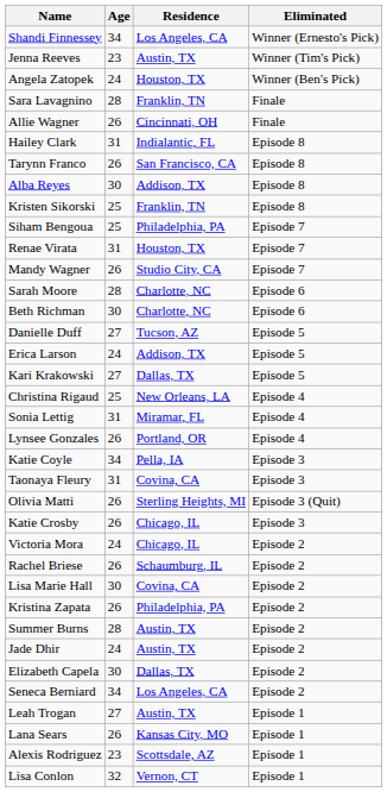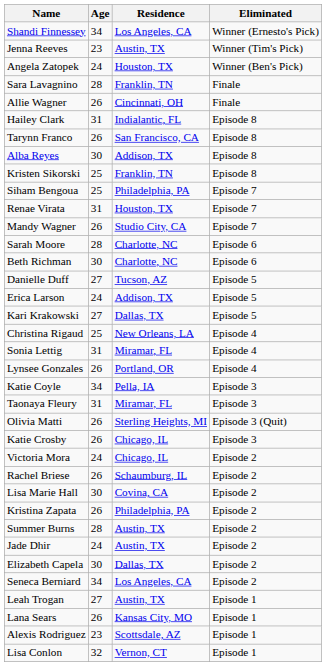 <table class="wikitable" style="text-align:left">
 <tr>
 <th>Name</th>
 <th>Age</th>
 <th>Residence</th>
 <th>Eliminated</th>
 </tr>
 <tr>
 <td><a href='#'>Shandi Finnessey</a></td>
 <td>34</td>
 <td><a href='#'>Los Angeles, CA</a></td>
 <td>Winner (Ernesto's Pick)</td>
 </tr>
 <tr>
 <td>Jenna Reeves</td>
 <td>23</td>
 <td><a href='#'>Austin, TX</a></td>
 <td>Winner (Tim's Pick)</td>
 </tr>
 <tr>
 <td>Angela Zatopek</td>
 <td>24</td>
 <td><a href='#'>Houston, TX</a></td>
 <td>Winner (Ben's Pick)</td>
 </tr>
 <tr>
 <td>Sara Lavagnino</td>
 <td>28</td>
 <td><a href='#'>Franklin, TN</a></td>
 <td>Finale</td>
 </tr>
 <tr>
 <td>Allie Wagner</td>
 <td>26</td>
 <td><a href='#'>Cincinnati, OH</a></td>
 <td>Finale</td>
 </tr>
 <tr>
 <td>Hailey Clark</td>
 <td>31</td>
 <td><a href='#'>Indialantic, FL</a></td>
 <td>Episode 8</td>
 </tr>
 <tr>
 <td>Tarynn Franco</td>
 <td>26</td>
 <td><a href='#'>San Francisco, CA</a></td>
 <td>Episode 8</td>
 </tr>
 <tr>
 <td><a href='#'>Alba Reyes</a></td>
 <td>30</td>
 <td><a href='#'>Addison, TX</a></td>
 <td>Episode 8</td>
 </tr>
 <tr>
 <td>Kristen Sikorski</td>
 <td>25</td>
 <td><a href='#'>Franklin, TN</a></td>
 <td>Episode 8</td>
 </tr>
 <tr>
 <td>Siham Bengoua</td>
 <td>25</td>
 <td><a href='#'>Philadelphia, PA</a></td>
 <td>Episode 7</td>
 </tr>
 <tr>
 <td>Renae Virata</td>
 <td>31</td>
 <td><a href='#'>Houston, TX</a></td>
 <td>Episode 7</td>
 </tr>
 <tr>
 <td>Mandy Wagner</td>
 <td>26</td>
 <td><a href='#'>Studio City, CA</a></td>
 <td>Episode 7</td>
 </tr>
 <tr>
 <td>Sarah Moore</td>
 <td>28</td>
 <td><a href='#'>Charlotte, NC</a></td>
 <td>Episode 6</td>
 </tr>
 <tr>
 <td>Beth Richman</td>
 <td>30</td>
 <td><a href='#'>Charlotte, NC</a></td>
 <td>Episode 6</td>
 </tr>
 <tr>
 <td>Danielle Duff</td>
 <td>27</td>
 <td><a href='#'>Tucson, AZ</a></td>
 <td>Episode 5</td>
 </tr>
 <tr>
 <td>Erica Larson</td>
 <td>24</td>
 <td><a href='#'>Addison, TX</a></td>
 <td>Episode 5</td>
 </tr>
 <tr>
 <td>Kari Krakowski</td>
 <td>27</td>
 <td><a href='#'>Dallas, TX</a></td>
 <td>Episode 5</td>
 </tr>
 <tr>
 <td>Christina Rigaud</td>
 <td>25</td>
 <td><a href='#'>New Orleans, LA</a></td>
 <td>Episode 4</td>
 </tr>
 <tr>
 <td>Sonia Lettig</td>
 <td>31</td>
 <td><a href='#'>Miramar, FL</a></td>
 <td>Episode 4</td>
 </tr>
 <tr>
 <td>Lynsee Gonzales</td>
 <td>26</td>
 <td><a href='#'>Portland, OR</a></td>
 <td>Episode 4</td>
 </tr>
 <tr>
 <td>Katie Coyle</td>
 <td>34</td>
 <td><a href='#'>Pella, IA</a></td>
 <td>Episode 3</td>
 </tr>
 <tr>
 <td>Taonaya Fleury</td>
 <td>31</td>
-<td><a href='#'>Covina, CA</a></td>
+<td><a href='#'>Miramar, FL</a></td>
 <td>Episode 3</td>
 </tr>
 <tr>
 <td>Olivia Matti</td>
 <td>26</td>
 <td><a href='#'>Sterling Heights, MI</a></td>
 <td>Episode 3 (Quit)</td>
 </tr>
 <tr>
 <td>Katie Crosby</td>
 <td>26</td>
 <td><a href='#'>Chicago, IL</a></td>
 <td>Episode 3</td>
 </tr>
 <tr>
 <td>Victoria Mora</td>
 <td>24</td>
 <td><a href='#'>Chicago, IL</a></td>
 <td>Episode 2</td>
 </tr>
 <tr>
 <td>Rachel Briese</td>
 <td>26</td>
 <td><a href='#'>Schaumburg, IL</a></td>
 <td>Episode 2</td>
 </tr>
 <tr>
 <td>Lisa Marie Hall</td>
 <td>30</td>
 <td><a href='#'>Covina, CA</a></td>
 <td>Episode 2</td>
 </tr>
 <tr>
 <td>Kristina Zapata</td>
 <td>26</td>
 <td><a href='#'>Philadelphia, PA</a></td>
 <td>Episode 2</td>
 </tr>
 <tr>
 <td>Summer Burns</td>
 <td>28</td>
 <td><a href='#'>Austin, TX</a></td>
 <td>Episode 2</td>
 </tr>
 <tr>
 <td>Jade Dhir</td>
 <td>24</td>
 <td><a href='#'>Austin, TX</a></td>
 <td>Episode 2</td>
 </tr>
 <tr>
 <td>Elizabeth Capela</td>
 <td>30</td>
 <td><a href='#'>Dallas, TX</a></td>
 <td>Episode 2</td>
 </tr>
 <tr>
 <td>Seneca Berniard</td>
 <td>34</td>
 <td><a href='#'>Los Angeles, CA</a></td>
 <td>Episode 2</td>
 </tr>
 <tr>
 <td>Leah Trogan</td>
 <td>27</td>
 <td><a href='#'>Austin, TX</a></td>
 <td>Episode 1</td>
 </tr>
 <tr>
 <td>Lana Sears</td>
 <td>26</td>
 <td><a href='#'>Kansas City, MO</a></td>
 <td>Episode 1</td>
 </tr>
 <tr>
 <td>Alexis Rodriguez</td>
 <td>23</td>
 <td><a href='#'>Scottsdale, AZ</a></td>
 <td>Episode 1</td>
 </tr>
 <tr>
 <td>Lisa Conlon</td>
 <td>32</td>
 <td><a href='#'>Vernon, CT</a></td>
 <td>Episode 1</td>
 </tr>
 </table>
